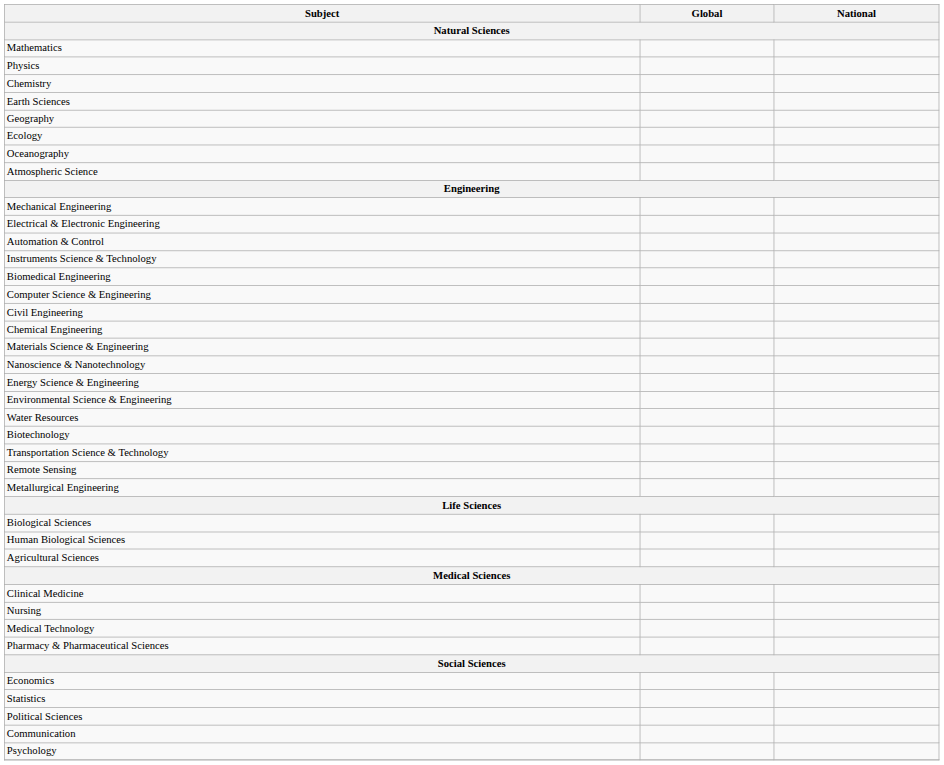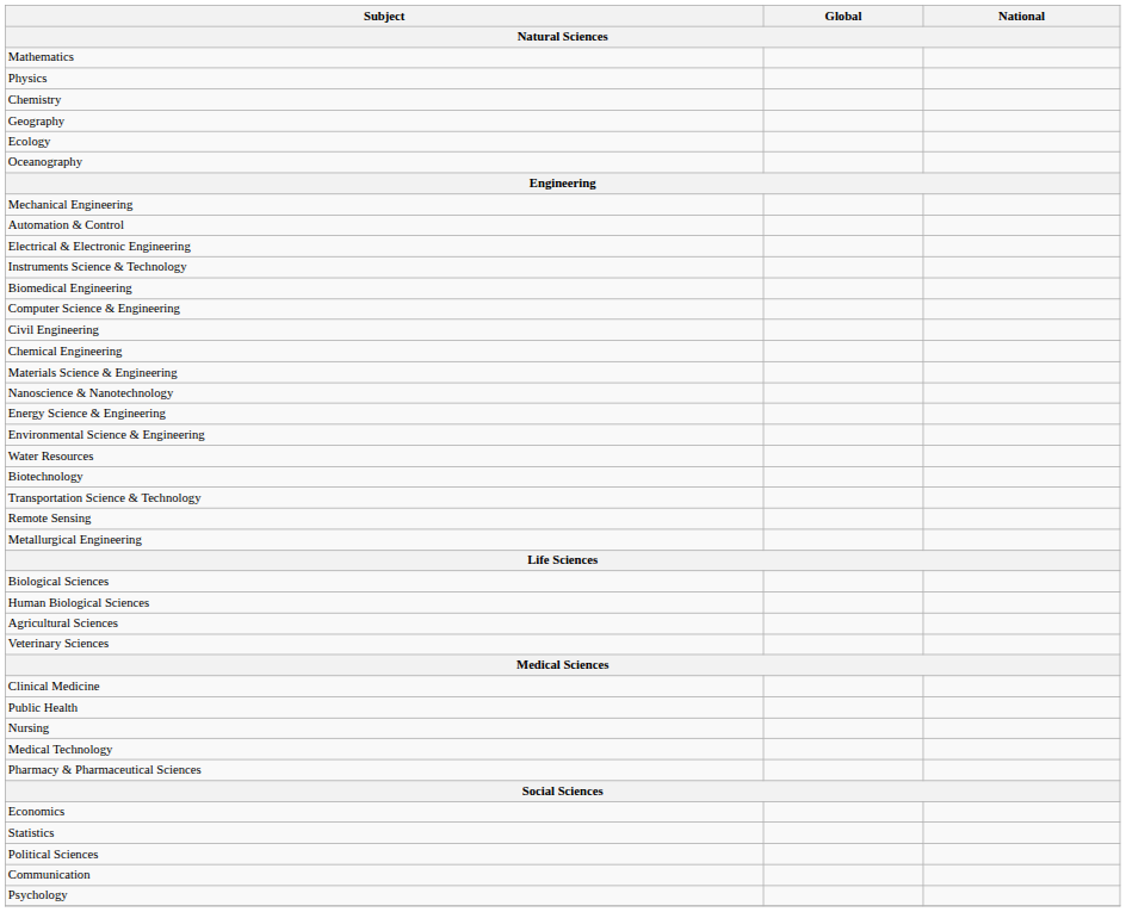 <table class="wikitable sortable" style="width: 100%; font-size: 90%">
 <tr>
 <th>Subject</th>
 <th>Global</th>
 <th>National</th>
 </tr>
 <tr>
 <th colspan="3">Natural Sciences</th>
 </tr>
 <tr>
 <td>Mathematics</td>
 <td data-sort-value="51–75"></td>
 <td data-sort-value="1–2"></td>
 </tr>
 <tr>
 <td>Physics</td>
 <td data-sort-value="5"></td>
 <td data-sort-value="1"></td>
 </tr>
 <tr>
 <td>Chemistry</td>
 <td data-sort-value="24"></td>
 <td data-sort-value="1"></td>
 </tr>
 <tr>
-<td>Earth Sciences</td>
-<td data-sort-value="34"></td>
-<td data-sort-value="1"></td>
-</tr>
-<tr>
 <td>Geography</td>
 <td data-sort-value="201–300"></td>
 <td data-sort-value="1"></td>
 </tr>
 <tr>
 <td>Ecology</td>
 <td data-sort-value="201–300"></td>
 <td data-sort-value="1–2"></td>
 </tr>
 <tr>
 <td>Oceanography</td>
 <td data-sort-value="48"></td>
 <td data-sort-value="1"></td>
 </tr>
 <tr>
-<td>Atmospheric Science</td>
-<td data-sort-value="38"></td>
-<td data-sort-value="1"></td>
-</tr>
-<tr>
 <th colspan="3">Engineering</th>
 </tr>
 <tr>
 <td>Mechanical Engineering</td>
 <td data-sort-value="151–200"></td>
 <td data-sort-value="3"></td>
 </tr>
 <tr>
-<td>Electrical & Electronic Engineering</td>
-<td data-sort-value="151–200"></td>
+<td>Automation & Control</td>
+<td data-sort-value="47"></td>
 <td data-sort-value="1"></td>
 </tr>
 <tr>
-<td>Automation & Control</td>
-<td data-sort-value="47"></td>
+<td>Electrical & Electronic Engineering</td>
+<td data-sort-value="151–200"></td>
 <td data-sort-value="1"></td>
 </tr>
 <tr>
 <td>Instruments Science & Technology</td>
 <td data-sort-value="101–150"></td>
 <td data-sort-value="1"></td>
 </tr>
 <tr>
 <td>Biomedical Engineering</td>
 <td data-sort-value="101–150"></td>
 <td data-sort-value="1–2"></td>
 </tr>
 <tr>
 <td>Computer Science & Engineering</td>
 <td data-sort-value="101–150"></td>
 <td data-sort-value="1"></td>
 </tr>
 <tr>
 <td>Civil Engineering</td>
 <td data-sort-value="76–100"></td>
 <td data-sort-value="1"></td>
 </tr>
 <tr>
 <td>Chemical Engineering</td>
 <td data-sort-value="151–200"></td>
 <td data-sort-value="1"></td>
 </tr>
 <tr>
 <td>Materials Science & Engineering</td>
 <td data-sort-value="76–100"></td>
 <td data-sort-value="1"></td>
 </tr>
 <tr>
 <td>Nanoscience & Nanotechnology</td>
 <td data-sort-value="101–150"></td>
 <td data-sort-value="1"></td>
 </tr>
 <tr>
 <td>Energy Science & Engineering</td>
 <td data-sort-value="101–150"></td>
 <td data-sort-value="1"></td>
 </tr>
 <tr>
 <td>Environmental Science & Engineering</td>
 <td data-sort-value="151–200"></td>
 <td data-sort-value="1"></td>
 </tr>
 <tr>
 <td>Water Resources</td>
 <td data-sort-value="76–100"></td>
 <td data-sort-value="1"></td>
 </tr>
 <tr>
 <td>Biotechnology</td>
 <td data-sort-value="151–200"></td>
 <td data-sort-value="1–2"></td>
 </tr>
 <tr>
 <td>Transportation Science & Technology</td>
 <td data-sort-value="151–200"></td>
 <td data-sort-value="1–2"></td>
 </tr>
 <tr>
 <td>Remote Sensing</td>
 <td data-sort-value="51–75"></td>
 <td data-sort-value="1"></td>
 </tr>
 <tr>
 <td>Metallurgical Engineering</td>
 <td data-sort-value="51–75"></td>
 <td data-sort-value="3–4"></td>
 </tr>
 <tr>
 <th colspan="3">Life Sciences</th>
 </tr>
 <tr>
 <td>Biological Sciences</td>
 <td data-sort-value="76–100"></td>
 <td data-sort-value="4"></td>
 </tr>
 <tr>
 <td>Human Biological Sciences</td>
 <td data-sort-value="151–200"></td>
 <td data-sort-value="3"></td>
 </tr>
 <tr>
 <td>Agricultural Sciences</td>
 <td data-sort-value="401–500"></td>
 <td data-sort-value="2–3"></td>
 </tr>
 <tr>
+<td>Veterinary Sciences</td>
+<td data-sort-value="201–300"></td>
+<td data-sort-value="1–6"></td>
+</tr>
+<tr>
 <th colspan="3">Medical Sciences</th>
 </tr>
 <tr>
 <td>Clinical Medicine</td>
+<td data-sort-value="201–300"></td>
+<td data-sort-value="1"></td>
+</tr>
+<tr>
+<td>Public Health</td>
 <td data-sort-value="201–300"></td>
 <td data-sort-value="1"></td>
 </tr>
 <tr>
 <td>Nursing</td>
 <td data-sort-value="201–300"></td>
 <td data-sort-value="1"></td>
 </tr>
 <tr>
 <td>Medical Technology</td>
 <td data-sort-value="301–400"></td>
 <td data-sort-value="1–6"></td>
 </tr>
 <tr>
 <td>Pharmacy & Pharmaceutical Sciences</td>
 <td data-sort-value="101–150"></td>
 <td data-sort-value="1"></td>
 </tr>
 <tr>
 <th colspan="3">Social Sciences</th>
 </tr>
 <tr>
 <td>Economics</td>
 <td data-sort-value="201–300"></td>
 <td data-sort-value="1"></td>
 </tr>
 <tr>
 <td>Statistics</td>
 <td data-sort-value="101–150"></td>
 <td data-sort-value="1"></td>
 </tr>
 <tr>
 <td>Political Sciences</td>
 <td data-sort-value="201–300"></td>
 <td data-sort-value="1–2"></td>
 </tr>
 <tr>
 <td>Communication</td>
 <td data-sort-value="201–300"></td>
 <td data-sort-value="1"></td>
 </tr>
 <tr>
 <td>Psychology</td>
 <td data-sort-value="201–300"></td>
 <td data-sort-value="1"></td>
 </tr>
 <tr>
 </tr>
 </table>
